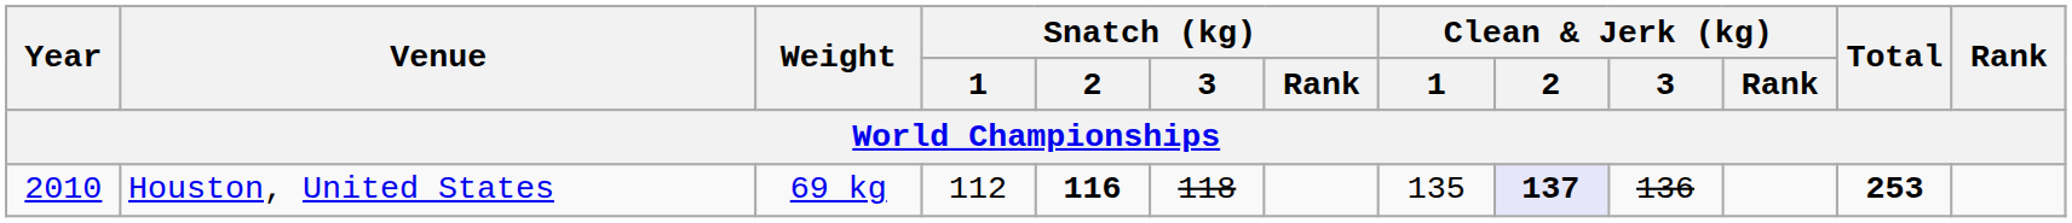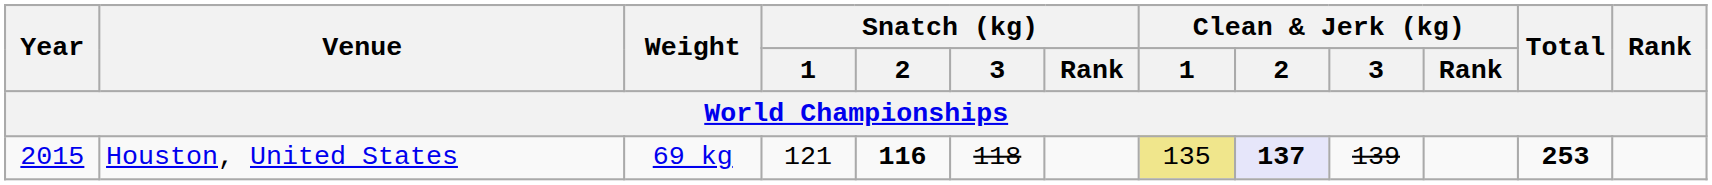 <table class = "wikitable" style="text-align:center;">
 <tr>
 <th rowspan=2 width=40>Year</th>
 <th rowspan=2 width=250>Venue</th>
 <th rowspan=2 width=60>Weight</th>
 <th colspan=4>Snatch (kg)</th>
 <th colspan=4>Clean & Jerk (kg)</th>
 <th rowspan=2 width=40>Total</th>
 <th rowspan=2 width=40>Rank</th>
 </tr>
 <tr>
 <th width=40>1</th>
 <th width=40>2</th>
 <th width=40>3</th>
 <th width=40>Rank</th>
 <th width=40>1</th>
 <th width=40>2</th>
 <th width=40>3</th>
 <th width=40>Rank</th>
 </tr>
 <tr>
 <th colspan=13><a href='#'>World Championships</a></th>
 </tr>
 <tr>
-<td><a href='#'>2010</a></td>
+<td><a href='#'>2015</a></td>
 <td align=left> <a href='#'>Houston</a>, <a href='#'>United States</a></td>
 <td><a href='#'>69 kg</a></td>
-<td>112</td>
+<td>121</td>
 <td><strong>116</strong></td>
 <td><s>118</s></td>
 <td></td>
-<td>135</td>
+<td style="background: khaki;">135</td>
 <td style="background: lavender;"><strong>137</strong></td>
-<td><s>136</s></td>
+<td><s>139</s></td>
 <td></td>
 <td><strong>253</strong></td>
 <td></td>
 </tr>
 </table>
